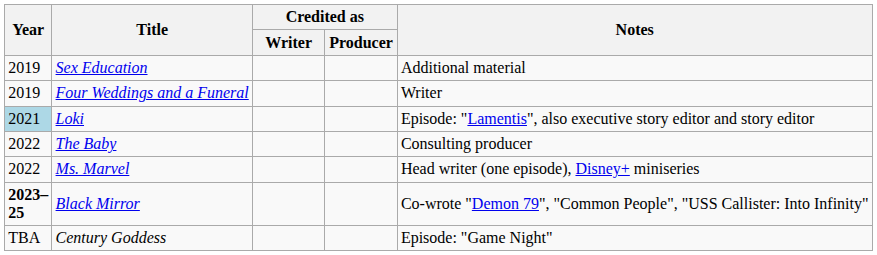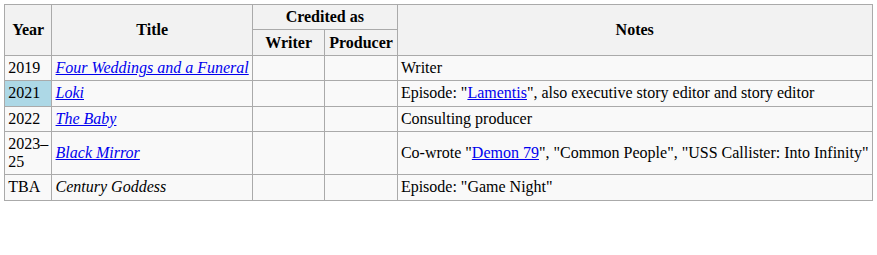 <table class="wikitable plainrowheaders sortable">
 <tr>
 <th rowspan="2" style="width:33px;">Year</th>
 <th rowspan="2">Title</th>
 <th colspan="2">Credited as</th>
 <th rowspan="2" class="unsortable">Notes</th>
 </tr>
 <tr>
 <th width="65">Writer</th>
 <th width="65">Producer</th>
-</tr>
-<tr>
-<td>2019</td>
-<td><em><a href='#'>Sex Education</a></em></td>
-<td></td>
-<td></td>
-<td>Additional material</td>
 </tr>
 <tr>
 <td>2019</td>
 <td><em><a href='#'>Four Weddings and a Funeral</a></em></td>
 <td></td>
 <td></td>
 <td>Writer</td>
 </tr>
 <tr>
 <td style="background: lightblue;">2021</td>
 <td><em><a href='#'>Loki</a></em></td>
 <td></td>
 <td></td>
 <td>Episode: "<a href='#'>Lamentis</a>", also executive story editor and story editor</td>
 </tr>
 <tr>
 <td>2022</td>
 <td><em><a href='#'>The Baby</a></em></td>
 <td></td>
 <td></td>
 <td>Consulting producer</td>
 </tr>
 <tr>
-<td>2022</td>
-<td><em><a href='#'>Ms. Marvel</a></em></td>
-<td></td>
-<td></td>
-<td>Head writer (one episode), <a href='#'>Disney+</a> miniseries</td>
-</tr>
-<tr>
-<td><strong>2023–25</strong></td>
+<td>2023–25</td>
 <td><em><a href='#'>Black Mirror</a></em></td>
 <td></td>
 <td></td>
 <td>Co-wrote "<a href='#'>Demon 79</a>", "Common People", "USS Callister: Into Infinity"</td>
 </tr>
 <tr>
 <td>TBA</td>
 <td><em>Century Goddess</em></td>
 <td></td>
 <td></td>
 <td>Episode: "Game Night"</td>
 </tr>
 </table>
